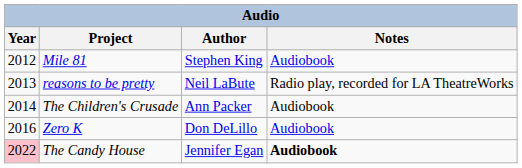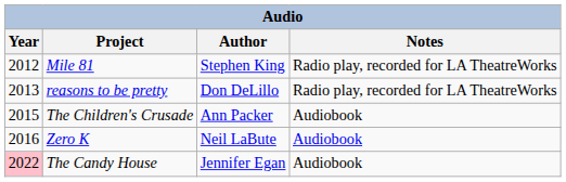 <table class="wikitable" style="font-size:100%;">
 <tr style="background:#ccc; text-align:center;">
 <th colspan="6" style="background: LightSteelBlue;">Audio</th>
 </tr>
 <tr style="background:#ccc; text-align:center;">
 <th>Year</th>
 <th>Project</th>
 <th>Author</th>
 <th>Notes</th>
 </tr>
 <tr>
 <td>2012</td>
 <td><em><a href='#'>Mile 81</a></em></td>
 <td><a href='#'>Stephen King</a></td>
-<td><a href='#'>Audiobook</a></td>
+<td>Radio play, recorded for LA TheatreWorks </td>
 </tr>
 <tr>
 <td>2013</td>
 <td><em><a href='#'>reasons to be pretty</a></em></td>
-<td><a href='#'>Neil LaBute</a></td>
+<td><a href='#'>Don DeLillo</a></td>
 <td>Radio play, recorded for LA TheatreWorks </td>
 </tr>
 <tr>
-<td>2014</td>
+<td>2015</td>
 <td><em>The Children's Crusade</em></td>
 <td><a href='#'>Ann Packer</a></td>
 <td>Audiobook</td>
 </tr>
 <tr>
 <td>2016</td>
 <td><em><a href='#'>Zero K</a></em></td>
-<td><a href='#'>Don DeLillo</a></td>
+<td><a href='#'>Neil LaBute</a></td>
 <td><a href='#'>Audiobook</a></td>
 </tr>
 <tr>
 <td style="background: pink;">2022</td>
 <td><em>The Candy House</em></td>
 <td><a href='#'>Jennifer Egan</a></td>
-<td><strong>Audiobook</strong></td>
+<td>Audiobook</td>
 </tr>
 </table>
